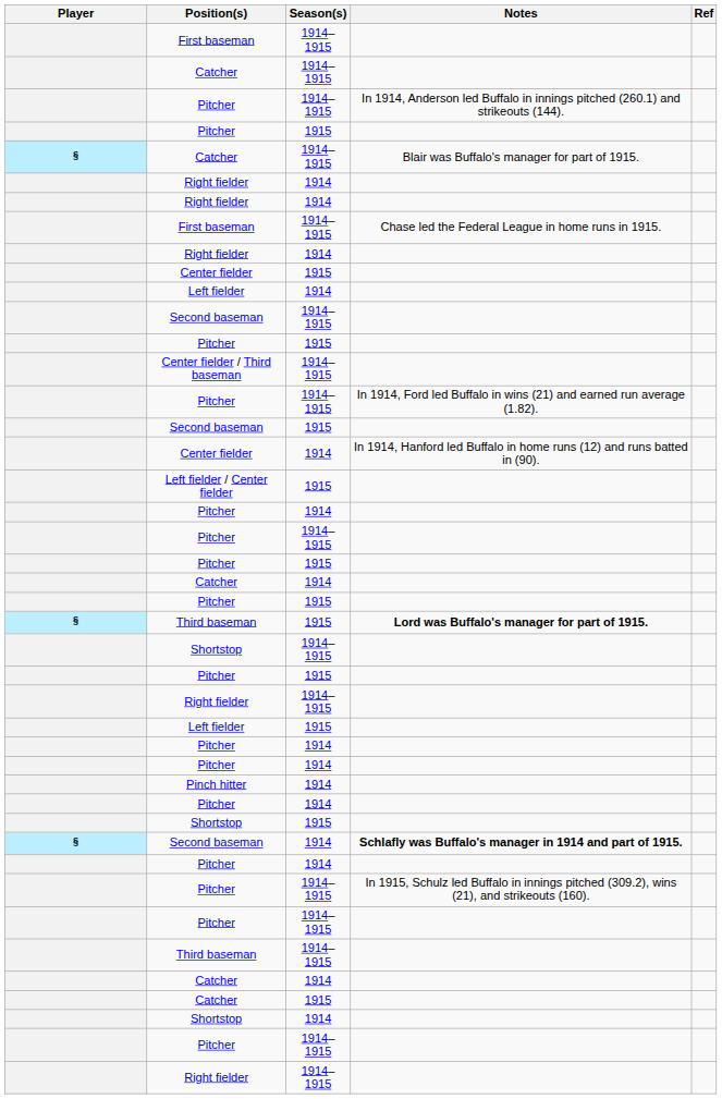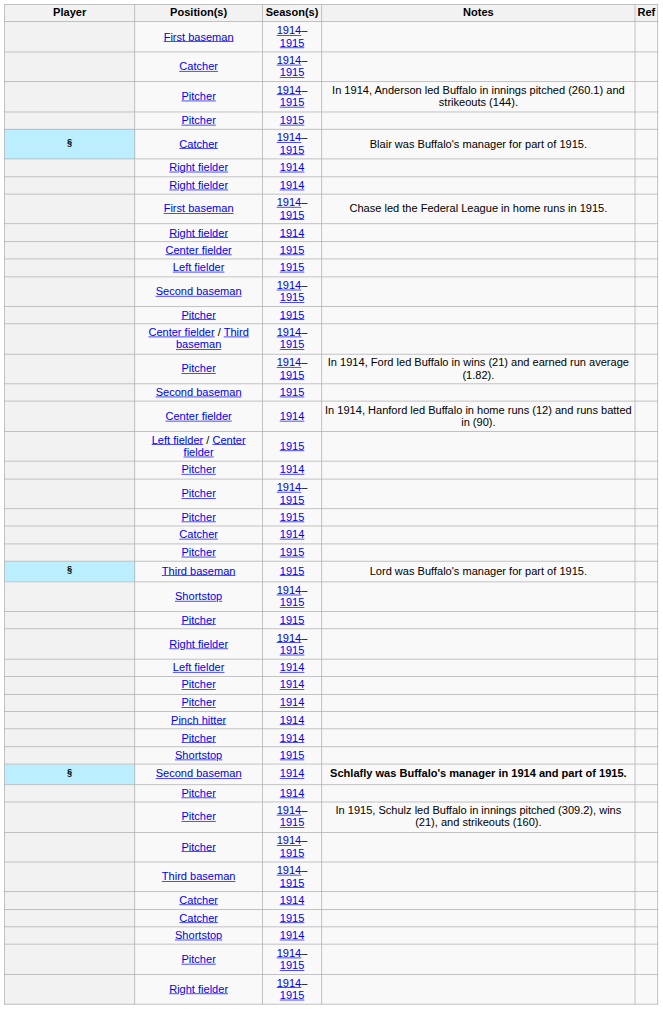 <table class="wikitable sortable plainrowheaders" width="75%" style="text-align:center">
 <tr>
 <th scope="col" width="20%">Player</th>
 <th scope="col">Position(s)</th>
 <th scope="col">Season(s)</th>
 <th scope="col" class="unsortable">Notes</th>
 <th scope="col" class="unsortable" width="3%">Ref</th>
 </tr>
 <tr>
 <th scope="row"></th>
 <td><a href='#'>First baseman</a></td>
 <td><a href='#'>1914</a>–<a href='#'>1915</a></td>
 <td></td>
 <td align=center></td>
 </tr>
 <tr>
 <th scope="row"></th>
 <td><a href='#'>Catcher</a></td>
 <td><a href='#'>1914</a>–<a href='#'>1915</a></td>
 <td></td>
 <td align=center></td>
 </tr>
 <tr>
 <th scope="row"></th>
 <td><a href='#'>Pitcher</a></td>
 <td><a href='#'>1914</a>–<a href='#'>1915</a></td>
 <td>In 1914, Anderson led Buffalo in innings pitched (260.1) and strikeouts (144).</td>
 <td align=center></td>
 </tr>
 <tr>
 <th scope="row"></th>
 <td><a href='#'>Pitcher</a></td>
 <td><a href='#'>1915</a></td>
 <td></td>
 <td align=center></td>
 </tr>
 <tr>
 <th scope="row" style="background-color:#bbeeff"><sup>§</sup></th>
 <td><a href='#'>Catcher</a></td>
 <td><a href='#'>1914</a>–<a href='#'>1915</a></td>
 <td>Blair was Buffalo's manager for part of 1915.</td>
 <td align=center></td>
 </tr>
 <tr>
 <th scope="row"></th>
 <td><a href='#'>Right fielder</a></td>
 <td><a href='#'>1914</a></td>
 <td></td>
 <td align=center></td>
 </tr>
 <tr>
 <th scope="row"></th>
 <td><a href='#'>Right fielder</a></td>
 <td><a href='#'>1914</a></td>
 <td></td>
 <td align=center></td>
 </tr>
 <tr>
 <th scope="row"></th>
 <td><a href='#'>First baseman</a></td>
 <td><a href='#'>1914</a>–<a href='#'>1915</a></td>
 <td>Chase led the Federal League in home runs in 1915.</td>
 <td align=center></td>
 </tr>
 <tr>
 <th scope="row"></th>
 <td><a href='#'>Right fielder</a></td>
 <td><a href='#'>1914</a></td>
 <td></td>
 <td align=center></td>
 </tr>
 <tr>
 <th scope="row"></th>
 <td><a href='#'>Center fielder</a></td>
 <td><a href='#'>1915</a></td>
 <td></td>
 <td align=center></td>
 </tr>
 <tr>
 <th scope="row"></th>
 <td><a href='#'>Left fielder</a></td>
-<td><a href='#'>1914</a></td>
+<td><a href='#'>1915</a></td>
 <td></td>
 <td align=center></td>
 </tr>
 <tr>
 <th scope="row"></th>
 <td><a href='#'>Second baseman</a></td>
 <td><a href='#'>1914</a>–<a href='#'>1915</a></td>
 <td></td>
 <td align=center></td>
 </tr>
 <tr>
 <th scope="row"></th>
 <td><a href='#'>Pitcher</a></td>
 <td><a href='#'>1915</a></td>
 <td></td>
 <td align=center></td>
 </tr>
 <tr>
 <th scope="row"></th>
 <td><a href='#'>Center fielder</a> / <a href='#'>Third baseman</a></td>
 <td><a href='#'>1914</a>–<a href='#'>1915</a></td>
 <td></td>
 <td align=center></td>
 </tr>
 <tr>
 <th scope="row"></th>
 <td><a href='#'>Pitcher</a></td>
 <td><a href='#'>1914</a>–<a href='#'>1915</a></td>
 <td>In 1914, Ford led Buffalo in wins (21) and earned run average (1.82).</td>
 <td align=center></td>
 </tr>
 <tr>
 <th scope="row"></th>
 <td><a href='#'>Second baseman</a></td>
 <td><a href='#'>1915</a></td>
 <td></td>
 <td align=center></td>
 </tr>
 <tr>
 <th scope="row"></th>
 <td><a href='#'>Center fielder</a></td>
 <td><a href='#'>1914</a></td>
 <td>In 1914, Hanford led Buffalo in home runs (12) and runs batted in (90).</td>
 <td align=center></td>
 </tr>
 <tr>
 <th scope="row"></th>
 <td><a href='#'>Left fielder</a> / <a href='#'>Center fielder</a></td>
 <td><a href='#'>1915</a></td>
 <td></td>
 <td align=center></td>
 </tr>
 <tr>
 <th scope="row"></th>
 <td><a href='#'>Pitcher</a></td>
 <td><a href='#'>1914</a></td>
 <td></td>
 <td align=center></td>
 </tr>
 <tr>
 <th scope="row"></th>
 <td><a href='#'>Pitcher</a></td>
 <td><a href='#'>1914</a>–<a href='#'>1915</a></td>
 <td></td>
 <td align=center></td>
 </tr>
 <tr>
 <th scope="row"></th>
 <td><a href='#'>Pitcher</a></td>
 <td><a href='#'>1915</a></td>
 <td></td>
 <td align=center></td>
 </tr>
 <tr>
 <th scope="row"></th>
 <td><a href='#'>Catcher</a></td>
 <td><a href='#'>1914</a></td>
 <td></td>
 <td align=center></td>
 </tr>
 <tr>
 <th scope="row"></th>
 <td><a href='#'>Pitcher</a></td>
 <td><a href='#'>1915</a></td>
 <td></td>
 <td align=center></td>
 </tr>
 <tr>
 <th scope="row" style="background-color:#bbeeff"><sup>§</sup></th>
 <td><a href='#'>Third baseman</a></td>
 <td><a href='#'>1915</a></td>
-<td><strong>Lord was Buffalo's manager for part of 1915.</strong></td>
+<td>Lord was Buffalo's manager for part of 1915.</td>
 <td align=center></td>
 </tr>
 <tr>
 <th scope="row"></th>
 <td><a href='#'>Shortstop</a></td>
 <td><a href='#'>1914</a>–<a href='#'>1915</a></td>
 <td></td>
 <td align=center></td>
 </tr>
 <tr>
 <th scope="row"></th>
 <td><a href='#'>Pitcher</a></td>
 <td><a href='#'>1915</a></td>
 <td></td>
 <td align=center></td>
 </tr>
 <tr>
 <th scope="row"></th>
 <td><a href='#'>Right fielder</a></td>
 <td><a href='#'>1914</a>–<a href='#'>1915</a></td>
 <td></td>
 <td align=center></td>
 </tr>
 <tr>
 <th scope="row"></th>
 <td><a href='#'>Left fielder</a></td>
-<td><a href='#'>1915</a></td>
+<td><a href='#'>1914</a></td>
 <td></td>
 <td align=center></td>
 </tr>
 <tr>
 <th scope="row"></th>
 <td><a href='#'>Pitcher</a></td>
 <td><a href='#'>1914</a></td>
 <td></td>
 <td align=center></td>
 </tr>
 <tr>
 <th scope="row"></th>
 <td><a href='#'>Pitcher</a></td>
 <td><a href='#'>1914</a></td>
 <td></td>
 <td align=center></td>
 </tr>
 <tr>
 <th scope="row"></th>
 <td><a href='#'>Pinch hitter</a></td>
 <td><a href='#'>1914</a></td>
 <td></td>
 <td align=center></td>
 </tr>
 <tr>
 <th scope="row"></th>
 <td><a href='#'>Pitcher</a></td>
 <td><a href='#'>1914</a></td>
 <td></td>
 <td align=center></td>
 </tr>
 <tr>
 <th scope="row"></th>
 <td><a href='#'>Shortstop</a></td>
 <td><a href='#'>1915</a></td>
 <td></td>
 <td align=center></td>
 </tr>
 <tr>
 <th scope="row" style="background-color:#bbeeff"><sup>§</sup></th>
 <td><a href='#'>Second baseman</a></td>
 <td><a href='#'>1914</a></td>
 <td><strong>Schlafly was Buffalo's manager in 1914 and part of 1915.</strong></td>
 <td align=center></td>
 </tr>
 <tr>
 <th scope="row"></th>
 <td><a href='#'>Pitcher</a></td>
 <td><a href='#'>1914</a></td>
 <td></td>
 <td align=center></td>
 </tr>
 <tr>
 <th scope="row"></th>
 <td><a href='#'>Pitcher</a></td>
 <td><a href='#'>1914</a>–<a href='#'>1915</a></td>
 <td>In 1915, Schulz led Buffalo in innings pitched (309.2), wins (21), and strikeouts (160).</td>
 <td align=center></td>
 </tr>
 <tr>
 <th scope="row"></th>
 <td><a href='#'>Pitcher</a></td>
 <td><a href='#'>1914</a>–<a href='#'>1915</a></td>
 <td></td>
 <td align=center></td>
 </tr>
 <tr>
 <th scope="row"></th>
 <td><a href='#'>Third baseman</a></td>
 <td><a href='#'>1914</a>–<a href='#'>1915</a></td>
 <td></td>
 <td align=center></td>
 </tr>
 <tr>
 <th scope="row"></th>
 <td><a href='#'>Catcher</a></td>
 <td><a href='#'>1914</a></td>
 <td></td>
 <td align=center></td>
 </tr>
 <tr>
 <th scope="row"></th>
 <td><a href='#'>Catcher</a></td>
 <td><a href='#'>1915</a></td>
 <td></td>
 <td align=center></td>
 </tr>
 <tr>
 <th scope="row"></th>
 <td><a href='#'>Shortstop</a></td>
 <td><a href='#'>1914</a></td>
 <td></td>
 <td align=center></td>
 </tr>
 <tr>
 <th scope="row"></th>
 <td><a href='#'>Pitcher</a></td>
 <td><a href='#'>1914</a>–<a href='#'>1915</a></td>
 <td></td>
 <td align=center></td>
 </tr>
 <tr>
 <th scope="row"></th>
 <td><a href='#'>Right fielder</a></td>
 <td><a href='#'>1914</a>–<a href='#'>1915</a></td>
 <td></td>
 <td align=center></td>
 </tr>
 </table>
